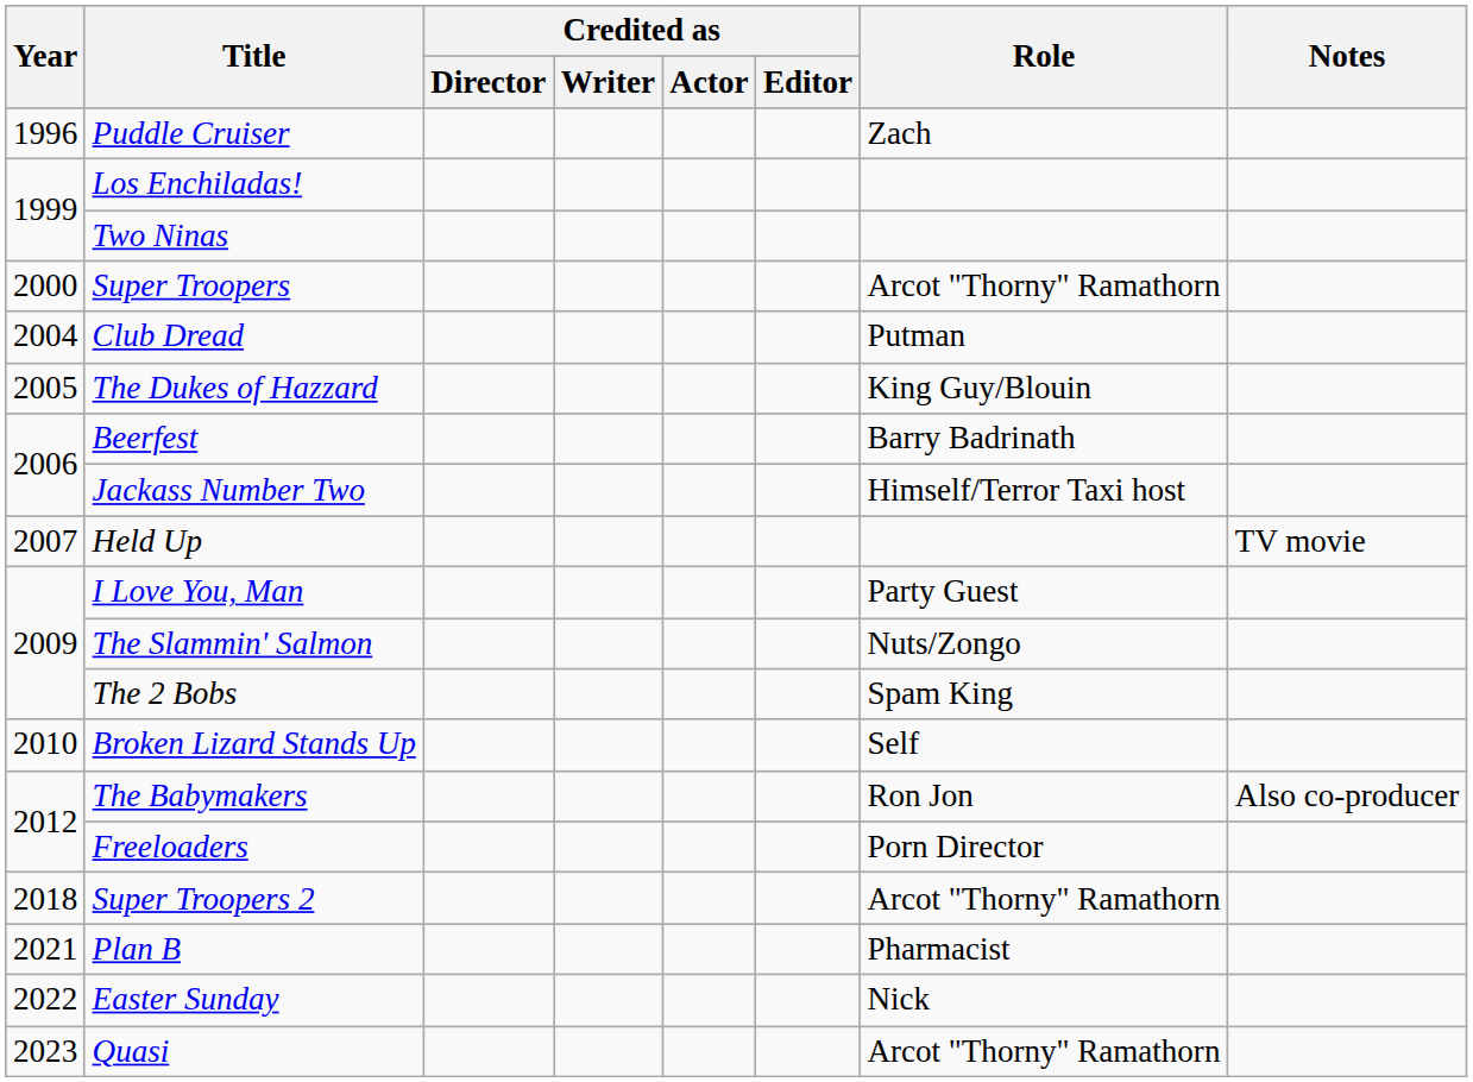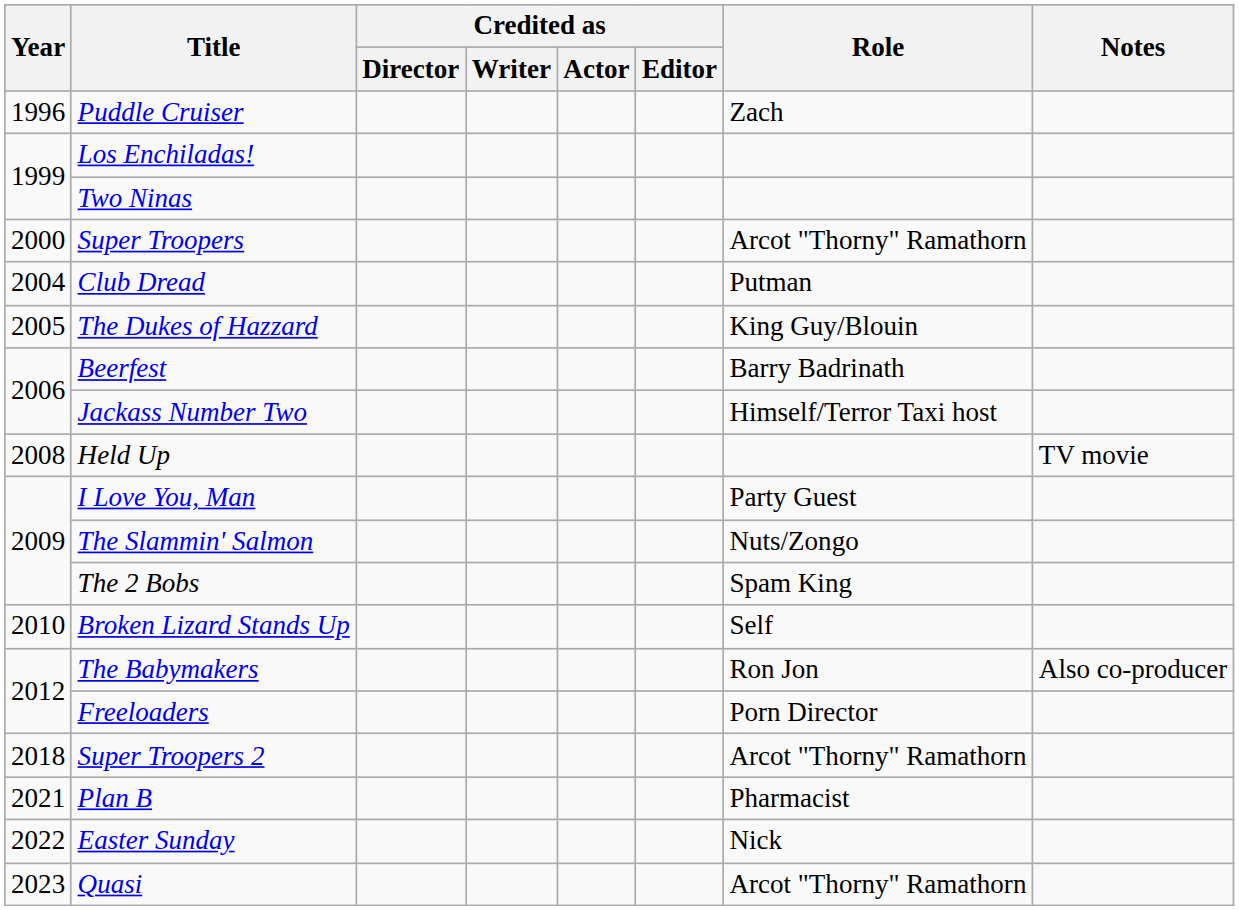 <table class="wikitable">
 <tr>
 <th rowspan="2">Year</th>
 <th rowspan="2">Title</th>
 <th colspan="4">Credited as</th>
 <th rowspan="2">Role</th>
 <th rowspan="2">Notes</th>
 </tr>
 <tr>
 <th>Director</th>
 <th>Writer</th>
 <th>Actor</th>
 <th>Editor</th>
 </tr>
 <tr>
 <td>1996</td>
 <td><em><a href='#'>Puddle Cruiser</a></em></td>
 <td></td>
 <td></td>
 <td></td>
 <td></td>
 <td>Zach</td>
 <td></td>
 </tr>
 <tr>
 <td rowspan="2">1999</td>
 <td><em><a href='#'>Los Enchiladas!</a></em></td>
 <td></td>
 <td></td>
 <td></td>
 <td></td>
 <td></td>
 <td></td>
 </tr>
 <tr>
 <td><em><a href='#'>Two Ninas</a></em></td>
 <td></td>
 <td></td>
 <td></td>
 <td></td>
 <td></td>
 <td></td>
 </tr>
 <tr>
 <td>2000</td>
 <td><em><a href='#'>Super Troopers</a></em></td>
 <td></td>
 <td></td>
 <td></td>
 <td></td>
 <td>Arcot "Thorny" Ramathorn</td>
 <td></td>
 </tr>
 <tr>
 <td>2004</td>
 <td><em><a href='#'>Club Dread</a></em></td>
 <td></td>
 <td></td>
 <td></td>
 <td></td>
 <td>Putman</td>
 <td></td>
 </tr>
 <tr>
 <td>2005</td>
 <td><em><a href='#'>The Dukes of Hazzard</a></em></td>
 <td></td>
 <td></td>
 <td></td>
 <td></td>
 <td>King Guy/Blouin</td>
 <td></td>
 </tr>
 <tr>
 <td rowspan="2">2006</td>
 <td><em><a href='#'>Beerfest</a></em></td>
 <td></td>
 <td></td>
 <td></td>
 <td></td>
 <td>Barry Badrinath</td>
 <td></td>
 </tr>
 <tr>
 <td><em><a href='#'>Jackass Number Two</a></em></td>
 <td></td>
 <td></td>
 <td></td>
 <td></td>
 <td>Himself/Terror Taxi host</td>
 <td></td>
 </tr>
 <tr>
-<td>2007</td>
+<td>2008</td>
 <td><em>Held Up</em></td>
 <td></td>
 <td></td>
 <td></td>
 <td></td>
 <td></td>
 <td>TV movie</td>
 </tr>
 <tr>
 <td rowspan="3">2009</td>
 <td><em><a href='#'>I Love You, Man</a></em></td>
 <td></td>
 <td></td>
 <td></td>
 <td></td>
 <td>Party Guest</td>
 <td></td>
 </tr>
 <tr>
 <td><em><a href='#'>The Slammin' Salmon</a></em></td>
 <td></td>
 <td></td>
 <td></td>
 <td></td>
 <td>Nuts/Zongo</td>
 <td></td>
 </tr>
 <tr>
 <td><em>The 2 Bobs</em></td>
 <td></td>
 <td></td>
 <td></td>
 <td></td>
 <td>Spam King</td>
 <td></td>
 </tr>
 <tr>
 <td>2010</td>
 <td><em><a href='#'>Broken Lizard Stands Up</a></em></td>
 <td></td>
 <td></td>
 <td></td>
 <td></td>
 <td>Self</td>
 <td></td>
 </tr>
 <tr>
 <td rowspan="2">2012</td>
 <td><em><a href='#'>The Babymakers</a></em></td>
 <td></td>
 <td></td>
 <td></td>
 <td></td>
 <td>Ron Jon</td>
 <td>Also co-producer</td>
 </tr>
 <tr>
 <td><em><a href='#'>Freeloaders</a></em></td>
 <td></td>
 <td></td>
 <td></td>
 <td></td>
 <td>Porn Director</td>
 </tr>
 <tr>
 <td>2018</td>
 <td><em><a href='#'>Super Troopers 2</a></em></td>
 <td></td>
 <td></td>
 <td></td>
 <td></td>
 <td>Arcot "Thorny" Ramathorn</td>
 <td></td>
 </tr>
 <tr>
 <td>2021</td>
 <td><em><a href='#'>Plan B</a></em></td>
 <td></td>
 <td></td>
 <td></td>
 <td></td>
 <td>Pharmacist</td>
 </tr>
 <tr>
 <td>2022</td>
 <td><em><a href='#'>Easter Sunday</a></em></td>
 <td></td>
 <td></td>
 <td></td>
 <td></td>
 <td>Nick</td>
 <td></td>
 </tr>
 <tr>
 <td>2023</td>
 <td><em><a href='#'>Quasi</a></em></td>
 <td></td>
 <td></td>
 <td></td>
 <td></td>
 <td>Arcot "Thorny" Ramathorn</td>
 <td></td>
 </tr>
 <tr>
 </tr>
 </table>
